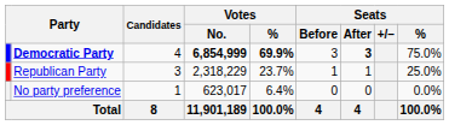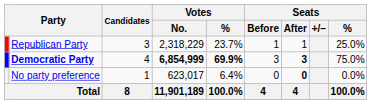 <table class="wikitable" style="font-size: 95%;">
 <tr>
 <th colspan=2 rowspan=2>Party</th>
 <th rowspan=2><small>Candidates</small></th>
 <th colspan=2>Votes</th>
 <th colspan=4>Seats</th>
 </tr>
 <tr>
 <th>No.</th>
 <th>%</th>
 <th>Before</th>
 <th>After</th>
 <th>+/–</th>
 <th>%</th>
 </tr>
 <tr>
+<th style="background:#f00"></th>
+<td align=left><a href='#'>Republican Party</a></td>
+<td align=right>3</td>
+<td align=right>2,318,229</td>
+<td align=right>23.7%</td>
+<td align=right>1</td>
+<td align=right>1</td>
+<th align="right"></th>
+<td align="right">25.0%</td>
+</tr>
+<tr>
 <th style="background:#00f"></th>
 <td align=left><strong><a href='#'>Democratic Party</a></strong></td>
 <td align=right>4</td>
 <td align=right><strong>6,854,999</strong></td>
 <td align=right><strong>69.9%</strong></td>
 <td align=right>3</td>
 <td align=right><strong>3</strong></td>
 <th align="right"></th>
 <td align="right">75.0%</td>
 </tr>
 <tr>
-<th style="background:#f00"></th>
-<td align=left><a href='#'>Republican Party</a></td>
-<td align=right>3</td>
-<td align=right>2,318,229</td>
-<td align=right>23.7%</td>
-<td align=right>1</td>
-<td align=right>1</td>
-<th align="right"></th>
-<td align="right">25.0%</td>
-</tr>
-<tr>
 <th></th>
 <td><a href='#'>No party preference</a></td>
 <td align=right>1</td>
 <td align=right>623,017</td>
 <td align=right>6.4%</td>
 <td align=right>0</td>
-<td align=right>0</td>
+<td align=right><strong>0</strong></td>
 <th align=right></th>
 <td align=right>0.0%</td>
 </tr>
 <tr style="background:#eee;">
 <th colspan="2" style="text-align:right;">Total</th>
 <th align=right>8</th>
 <th align=right>11,901,189</th>
 <th align=right>100.0%</th>
 <th align=right>4</th>
 <th align=right>4</th>
 <th align=right></th>
 <th align=right>100.0%</th>
 </tr>
 </table>
